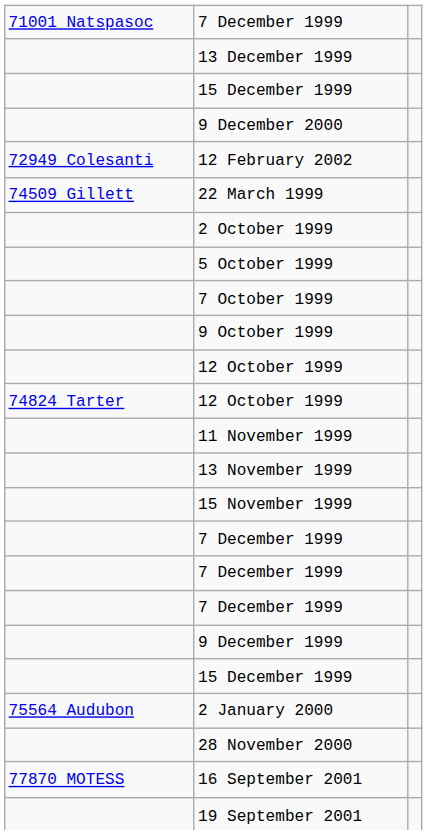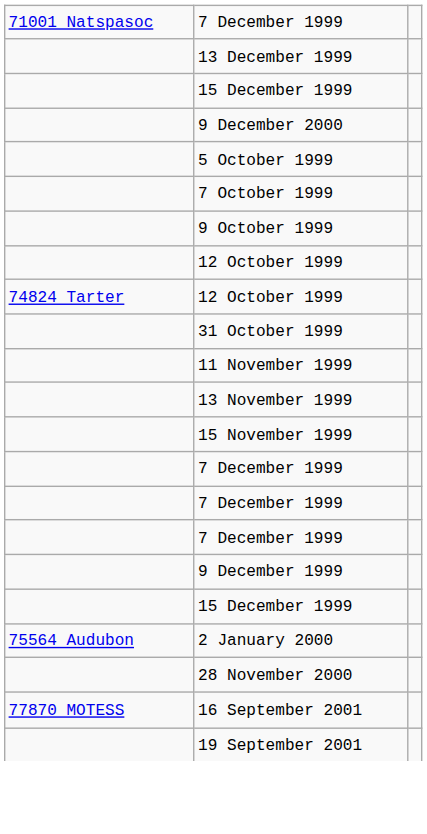 <table class="wikitable" style="font-size: 89%; float: left; width: 26em; margin-right: 1em; line-height: 1.65em">
 <tr>
 <td><a href='#'>71001 Natspasoc</a></td>
 <td>7 December 1999</td>
 <td><small></small></td>
 </tr>
 <tr>
 <td></td>
 <td>13 December 1999</td>
 <td><small></small></td>
 </tr>
 <tr>
 <td></td>
 <td>15 December 1999</td>
 <td><small></small></td>
 </tr>
 <tr>
 <td></td>
 <td>9 December 2000</td>
-<td><small></small></td>
-</tr>
-<tr>
-<td><a href='#'>72949 Colesanti</a></td>
-<td>12 February 2002</td>
-<td><small></small> </td>
-</tr>
-<tr>
-<td><a href='#'>74509 Gillett</a></td>
-<td>22 March 1999</td>
-<td><small></small></td>
-</tr>
-<tr>
-<td></td>
-<td>2 October 1999</td>
 <td><small></small></td>
 </tr>
 <tr>
 <td></td>
 <td>5 October 1999</td>
 <td><small></small></td>
 </tr>
 <tr>
 <td></td>
 <td>7 October 1999</td>
 <td><small></small></td>
 </tr>
 <tr>
 <td></td>
 <td>9 October 1999</td>
 <td><small></small></td>
 </tr>
 <tr>
 <td></td>
 <td>12 October 1999</td>
 <td><small></small></td>
 </tr>
 <tr>
 <td><a href='#'>74824 Tarter</a></td>
 <td>12 October 1999</td>
+<td><small></small></td>
+</tr>
+<tr>
+<td></td>
+<td>31 October 1999</td>
 <td><small></small></td>
 </tr>
 <tr>
 <td></td>
 <td>11 November 1999</td>
 <td><small></small></td>
 </tr>
 <tr>
 <td></td>
 <td>13 November 1999</td>
 <td><small></small></td>
 </tr>
 <tr>
 <td></td>
 <td>15 November 1999</td>
 <td><small></small></td>
 </tr>
 <tr>
 <td></td>
 <td>7 December 1999</td>
 <td><small></small></td>
 </tr>
 <tr>
 <td></td>
 <td>7 December 1999</td>
 <td><small></small></td>
 </tr>
 <tr>
 <td></td>
 <td>7 December 1999</td>
 <td><small></small></td>
 </tr>
 <tr>
 <td></td>
 <td>9 December 1999</td>
 <td><small></small></td>
 </tr>
 <tr>
 <td></td>
 <td>15 December 1999</td>
 <td><small></small></td>
 </tr>
 <tr>
 <td><a href='#'>75564 Audubon</a></td>
 <td>2 January 2000</td>
 <td><small></small></td>
 </tr>
 <tr>
 <td></td>
 <td>28 November 2000</td>
 <td><small></small></td>
 </tr>
 <tr>
 <td><a href='#'>77870 MOTESS</a></td>
 <td>16 September 2001</td>
 <td><small></small> </td>
 </tr>
 <tr>
 <td></td>
 <td>19 September 2001</td>
 <td><small></small> </td>
 </tr>
 </table>
